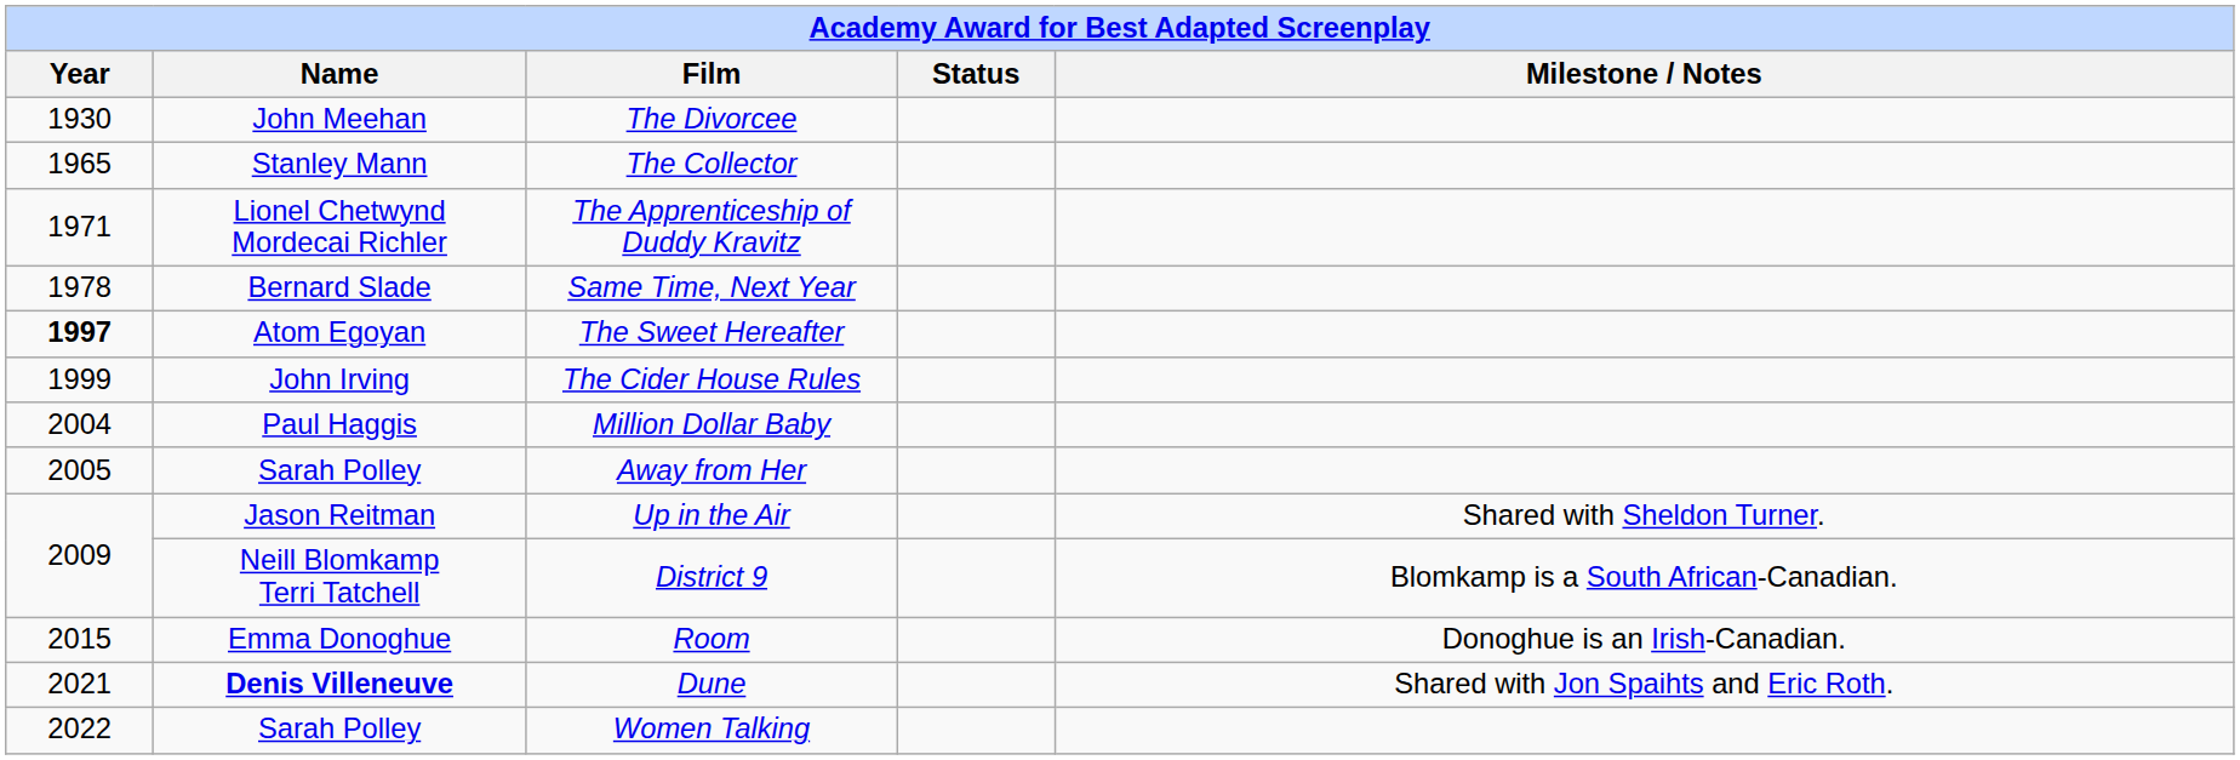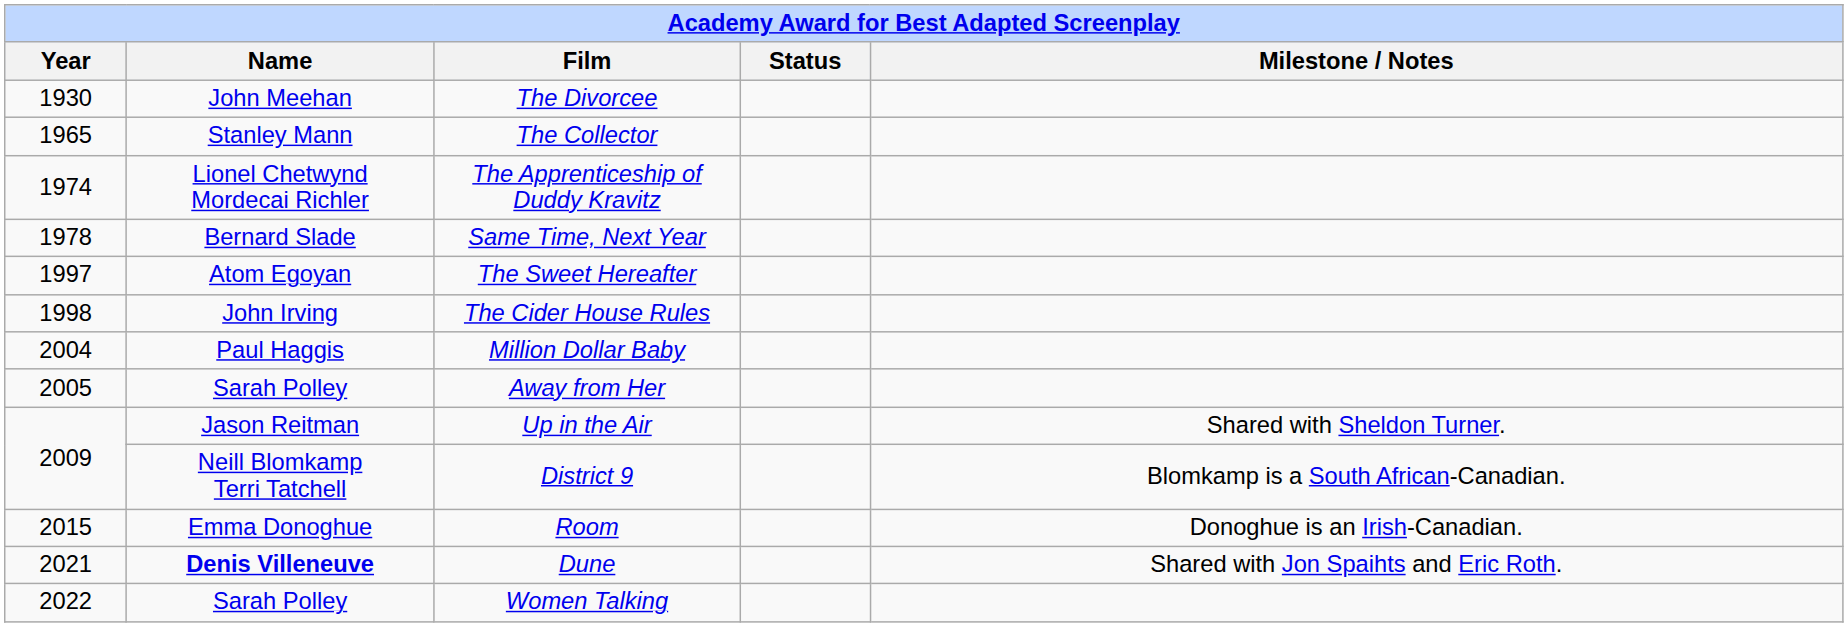 <table class="wikitable" style="text-align: center">
 <tr style="background:#bfd7ff;">
 <td colspan="7" style="text-align:center;"><strong><a href='#'>Academy Award for Best Adapted Screenplay</a></strong></td>
 </tr>
 <tr style="background:#ebf5ff;">
 <th style="width:075px;">Year</th>
 <th style="width:200px;">Name</th>
 <th style="width:200px;">Film</th>
 <th style="width:080px;">Status</th>
 <th style="width:650px;">Milestone / Notes</th>
 </tr>
 <tr>
 <td>1930</td>
 <td><a href='#'>John Meehan</a></td>
 <td><em><a href='#'>The Divorcee</a></em></td>
 <td></td>
 <td></td>
 </tr>
 <tr>
 <td>1965</td>
 <td><a href='#'>Stanley Mann</a></td>
 <td><em><a href='#'>The Collector</a></em></td>
 <td></td>
 <td></td>
 </tr>
 <tr>
-<td>1971</td>
+<td>1974</td>
 <td><a href='#'>Lionel Chetwynd</a><br><a href='#'>Mordecai Richler</a></td>
 <td><em><a href='#'>The Apprenticeship of Duddy Kravitz</a></em></td>
 <td></td>
 <td></td>
 </tr>
 <tr>
 <td>1978</td>
 <td><a href='#'>Bernard Slade</a></td>
 <td><em><a href='#'>Same Time, Next Year</a></em></td>
 <td></td>
 <td></td>
 </tr>
 <tr>
-<td><strong>1997</strong></td>
+<td>1997</td>
 <td><a href='#'>Atom Egoyan</a></td>
 <td><em><a href='#'>The Sweet Hereafter</a></em></td>
 <td></td>
 <td></td>
 </tr>
 <tr>
-<td>1999</td>
+<td>1998</td>
 <td><a href='#'>John Irving</a></td>
 <td><em><a href='#'>The Cider House Rules</a></em></td>
 <td></td>
 <td></td>
 </tr>
 <tr>
 <td>2004</td>
 <td><a href='#'>Paul Haggis</a></td>
 <td><em><a href='#'>Million Dollar Baby</a></em></td>
 <td></td>
 <td></td>
 </tr>
 <tr>
 <td>2005</td>
 <td><a href='#'>Sarah Polley</a></td>
 <td><em><a href='#'>Away from Her</a></em></td>
 <td></td>
 <td></td>
 </tr>
 <tr>
 <td rowspan=2>2009</td>
 <td><a href='#'>Jason Reitman</a></td>
 <td><em><a href='#'>Up in the Air</a></em></td>
 <td></td>
 <td>Shared with <a href='#'>Sheldon Turner</a>.</td>
 </tr>
 <tr>
 <td><a href='#'>Neill Blomkamp</a><br><a href='#'>Terri Tatchell</a></td>
 <td><em><a href='#'>District 9</a></em></td>
 <td></td>
 <td>Blomkamp is a <a href='#'>South African</a>-Canadian.</td>
 </tr>
 <tr>
 <td>2015</td>
 <td><a href='#'>Emma Donoghue</a></td>
 <td><em><a href='#'>Room</a></em></td>
 <td></td>
 <td>Donoghue is an <a href='#'>Irish</a>-Canadian.</td>
 </tr>
 <tr>
 <td>2021</td>
 <td><strong><a href='#'>Denis Villeneuve</a></strong></td>
 <td><em><a href='#'>Dune</a></em></td>
 <td></td>
 <td>Shared with <a href='#'>Jon Spaihts</a> and <a href='#'>Eric Roth</a>.</td>
 </tr>
 <tr>
 <td>2022</td>
 <td><a href='#'>Sarah Polley</a></td>
 <td><em><a href='#'>Women Talking</a></em></td>
 <td></td>
 <td></td>
 </tr>
 </table>
